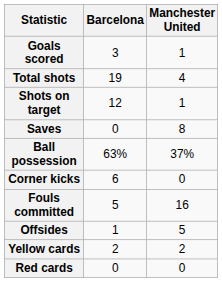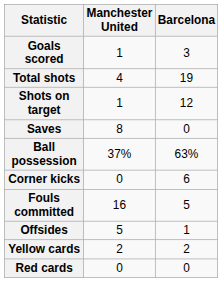 <table class="wikitable plainrowheaders" style="text-align:center">
 <tr>
 <th scope="col" style="width:100px">Statistic</th>
+<th scope="col" style="width:70px">Manchester United</th>
 <th scope="col" style="width:70px">Barcelona</th>
-<th scope="col" style="width:70px">Manchester United</th>
 </tr>
 <tr>
 <th scope=row>Goals scored</th>
+<td>1</td>
 <td>3</td>
-<td>1</td>
 </tr>
 <tr>
 <th scope=row>Total shots</th>
+<td>4</td>
 <td>19</td>
-<td>4</td>
 </tr>
 <tr>
 <th scope=row>Shots on target</th>
+<td>1</td>
 <td>12</td>
-<td>1</td>
 </tr>
 <tr>
 <th scope=row>Saves</th>
+<td>8</td>
 <td>0</td>
-<td>8</td>
 </tr>
 <tr>
 <th scope=row>Ball possession</th>
+<td>37%</td>
 <td>63%</td>
-<td>37%</td>
 </tr>
 <tr>
 <th scope=row>Corner kicks</th>
+<td>0</td>
 <td>6</td>
-<td>0</td>
 </tr>
 <tr>
 <th scope=row>Fouls committed</th>
+<td>16</td>
 <td>5</td>
-<td>16</td>
 </tr>
 <tr>
 <th scope=row>Offsides</th>
+<td>5</td>
 <td>1</td>
-<td>5</td>
 </tr>
 <tr>
 <th scope=row>Yellow cards</th>
 <td>2</td>
 <td>2</td>
 </tr>
 <tr>
 <th scope=row>Red cards</th>
 <td>0</td>
 <td>0</td>
 </tr>
 </table>
